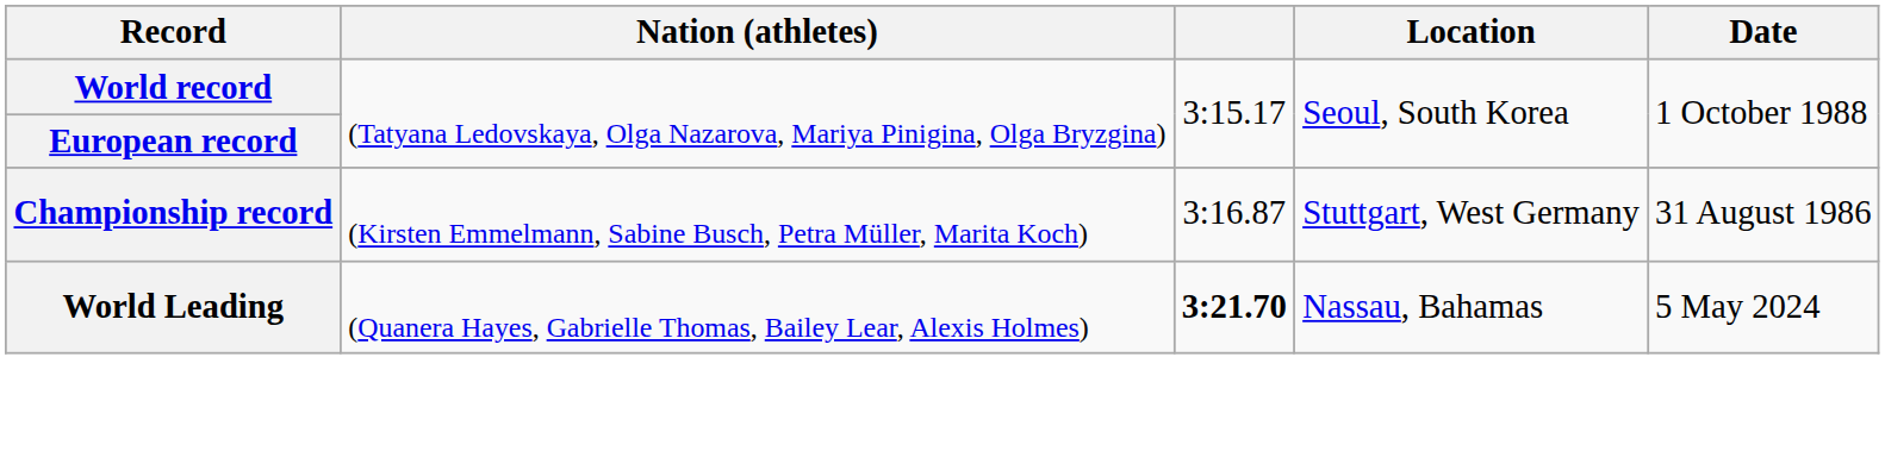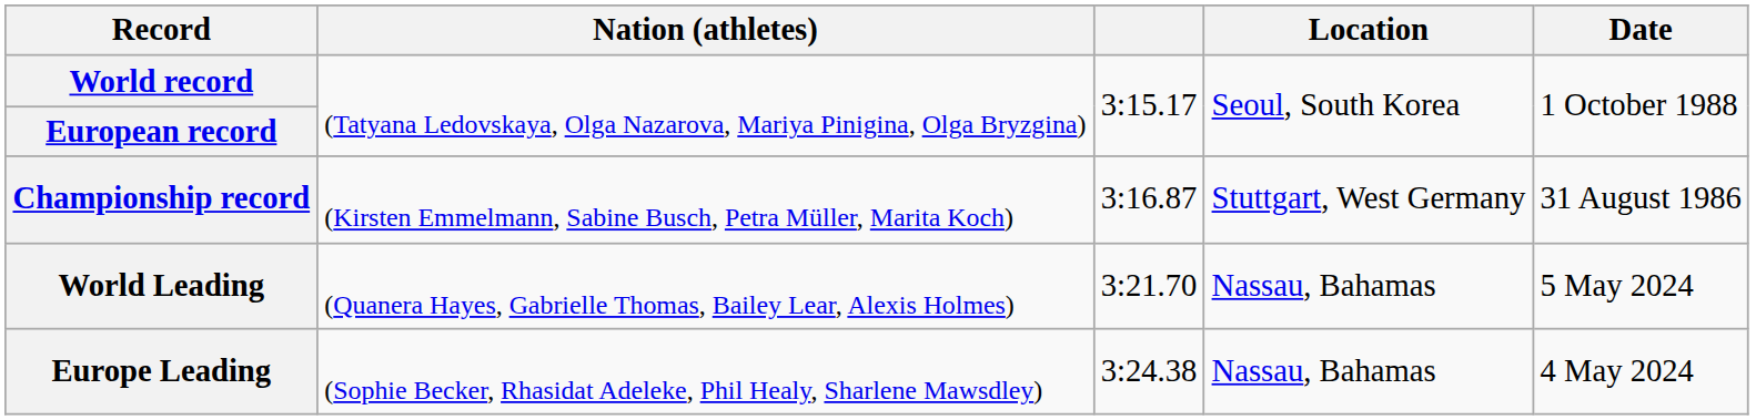 <table class="wikitable">
 <tr>
 <th scope="col">Record</th>
 <th scope="col">Nation (athletes)</th>
 <th scope="col"></th>
 <th scope="col">Location</th>
 <th scope="col">Date</th>
 </tr>
 <tr>
 <th scope="row"><a href='#'>World record</a></th>
 <td rowspan="2"><br><small>(<a href='#'>Tatyana Ledovskaya</a>, <a href='#'>Olga Nazarova</a>, <a href='#'>Mariya Pinigina</a>, <a href='#'>Olga Bryzgina</a>)</small></td>
 <td rowspan="2" style="text-align:center">3:15.17</td>
 <td rowspan="2"><a href='#'>Seoul</a>, South Korea</td>
 <td rowspan="2">1 October 1988</td>
 </tr>
 <tr>
 <th scope="row"><a href='#'>European record</a></th>
 </tr>
 <tr>
 <th scope="row"><a href='#'>Championship record</a></th>
 <td><br><small>(<a href='#'>Kirsten Emmelmann</a>, <a href='#'>Sabine Busch</a>, <a href='#'>Petra Müller</a>, <a href='#'>Marita Koch</a>)</small></td>
 <td style="text-align:center">3:16.87</td>
 <td><a href='#'>Stuttgart</a>, West Germany</td>
 <td>31 August 1986</td>
 </tr>
 <tr>
 <th scope="row">World Leading</th>
 <td><br><small>(<a href='#'>Quanera Hayes</a>, <a href='#'>Gabrielle Thomas</a>, <a href='#'>Bailey Lear</a>, <a href='#'>Alexis Holmes</a>)</small></td>
-<td style="text-align:center"><strong>3:21.70</strong></td>
+<td style="text-align:center">3:21.70</td>
 <td><a href='#'>Nassau</a>, Bahamas</td>
 <td>5 May 2024</td>
 </tr>
+<tr>
+<th scope="row">Europe Leading</th>
+<td><br><small>(<a href='#'>Sophie Becker</a>, <a href='#'>Rhasidat Adeleke</a>, <a href='#'>Phil Healy</a>, <a href='#'>Sharlene Mawsdley</a>)</small></td>
+<td style="text-align:center">3:24.38</td>
+<td><a href='#'>Nassau</a>, Bahamas</td>
+<td>4 May 2024</td>
+</tr>
 </table>
